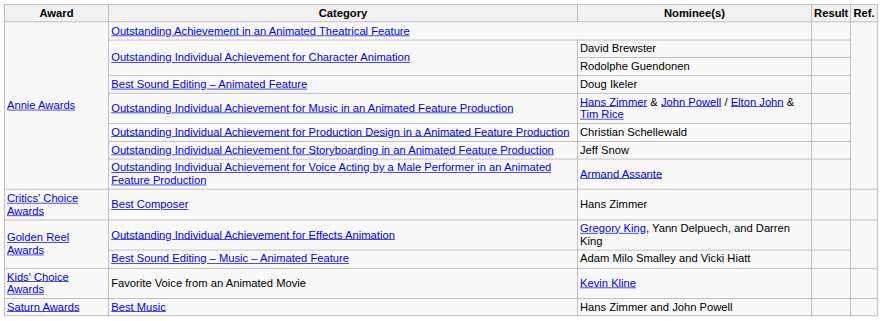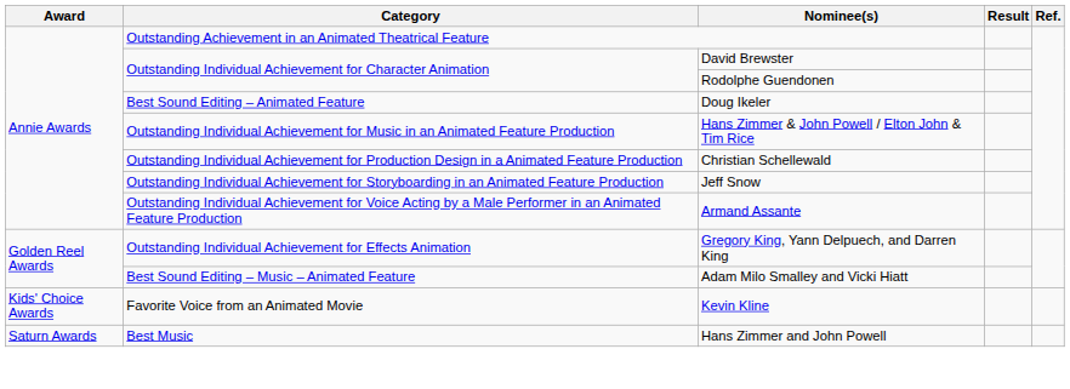 <table class="wikitable plainrowheaders">
 <tr>
 <th>Award</th>
 <th>Category</th>
 <th>Nominee(s)</th>
 <th>Result</th>
 <th>Ref.</th>
 </tr>
 <tr>
 <td rowspan="8"><a href='#'>Annie Awards</a></td>
 <td colspan="2"><a href='#'>Outstanding Achievement in an Animated Theatrical Feature</a></td>
 <td></td>
 <td align="center" rowspan="8"></td>
 </tr>
 <tr>
 <td rowspan="2"><a href='#'>Outstanding Individual Achievement for Character Animation</a></td>
 <td>David Brewster</td>
 <td></td>
 </tr>
 <tr>
 <td>Rodolphe Guendonen</td>
 <td></td>
 </tr>
 <tr>
 <td><a href='#'>Best Sound Editing – Animated Feature</a></td>
 <td>Doug Ikeler</td>
 <td></td>
 </tr>
 <tr>
 <td><a href='#'>Outstanding Individual Achievement for Music in an Animated Feature Production</a></td>
 <td><a href='#'>Hans Zimmer</a> & <a href='#'>John Powell</a> / <a href='#'>Elton John</a> & <a href='#'>Tim Rice</a></td>
 <td></td>
 </tr>
 <tr>
 <td><a href='#'>Outstanding Individual Achievement for Production Design in a Animated Feature Production</a></td>
 <td>Christian Schellewald</td>
 <td></td>
 </tr>
 <tr>
 <td><a href='#'>Outstanding Individual Achievement for Storyboarding in an Animated Feature Production</a></td>
 <td>Jeff Snow</td>
 <td></td>
 </tr>
 <tr>
 <td><a href='#'>Outstanding Individual Achievement for Voice Acting by a Male Performer in an Animated Feature Production</a></td>
 <td><a href='#'>Armand Assante</a> </td>
 <td></td>
 </tr>
 <tr>
-<td><a href='#'>Critics' Choice Awards</a></td>
-<td><a href='#'>Best Composer</a></td>
-<td>Hans Zimmer </td>
-<td></td>
-<td align="center"></td>
-</tr>
-<tr>
 <td rowspan="2"><a href='#'>Golden Reel Awards</a></td>
 <td><a href='#'>Outstanding Individual Achievement for Effects Animation</a></td>
 <td><a href='#'>Gregory King</a>, Yann Delpuech, and Darren King</td>
 <td></td>
 <td align="center" rowspan="2"></td>
 </tr>
 <tr>
 <td><a href='#'>Best Sound Editing – Music – Animated Feature</a></td>
 <td>Adam Milo Smalley and Vicki Hiatt</td>
 <td></td>
 </tr>
 <tr>
 <td><a href='#'>Kids' Choice Awards</a></td>
 <td>Favorite Voice from an Animated Movie</td>
 <td><a href='#'>Kevin Kline</a></td>
 <td></td>
 <td align="center"></td>
 </tr>
 <tr>
 <td><a href='#'>Saturn Awards</a></td>
 <td><a href='#'>Best Music</a></td>
 <td>Hans Zimmer and John Powell</td>
 <td></td>
 <td align="center"></td>
 </tr>
 </table>
